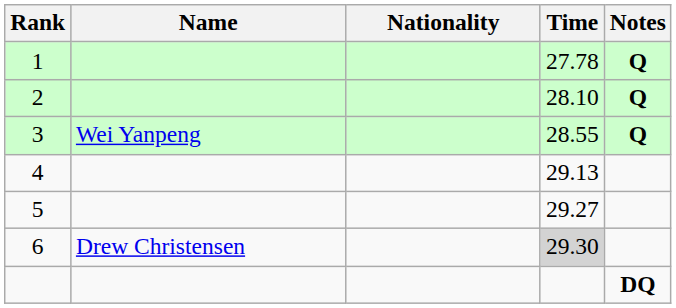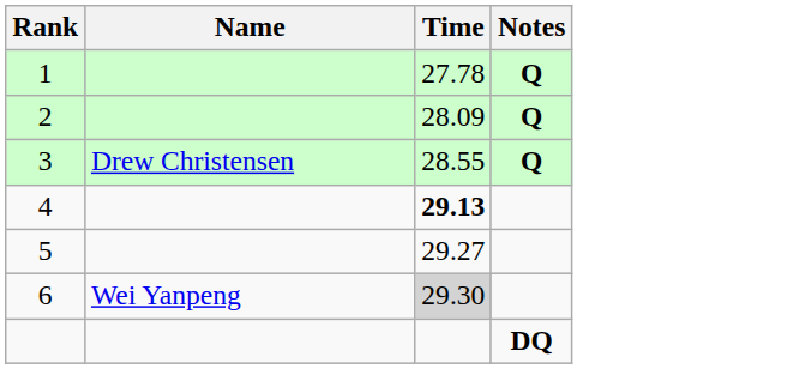 <table class="wikitable sortable" style="text-align:center">
 <tr>
 <th>Rank</th>
 <th style="width:180px">Name</th>
-<th style="width:125px">Nationality</th>
 <th>Time</th>
 <th>Notes</th>
 </tr>
 <tr style="background:#cfc;">
 <td>1</td>
-<td style="text-align:left;"></td>
 <td style="text-align:left;"></td>
 <td>27.78</td>
 <td><strong>Q</strong></td>
 </tr>
 <tr style="background:#cfc;">
 <td>2</td>
 <td style="text-align:left;"></td>
-<td style="text-align:left;"></td>
-<td>28.10</td>
+<td>28.09</td>
 <td><strong>Q</strong></td>
 </tr>
 <tr style="background:#cfc;">
 <td>3</td>
-<td style="text-align:left;"><a href='#'>Wei Yanpeng</a></td>
-<td style="text-align:left;"></td>
+<td style="text-align:left;"><a href='#'>Drew Christensen</a></td>
 <td>28.55</td>
 <td><strong>Q</strong></td>
 </tr>
 <tr>
 <td>4</td>
 <td style="text-align:left;"></td>
-<td style="text-align:left;"></td>
-<td>29.13</td>
+<td><strong>29.13</strong></td>
 <td></td>
 </tr>
 <tr>
 <td>5</td>
-<td style="text-align:left;"></td>
 <td style="text-align:left;"></td>
 <td>29.27</td>
 <td></td>
 </tr>
 <tr>
 <td>6</td>
-<td style="text-align:left;"><a href='#'>Drew Christensen</a></td>
-<td style="text-align:left;"></td>
+<td style="text-align:left;"><a href='#'>Wei Yanpeng</a></td>
 <td style="background: lightgrey;">29.30</td>
 <td></td>
 </tr>
 <tr>
 <td></td>
 <td style="text-align:left;"></td>
-<td style="text-align:left;"></td>
 <td></td>
 <td><strong>DQ</strong></td>
 </tr>
 </table>
